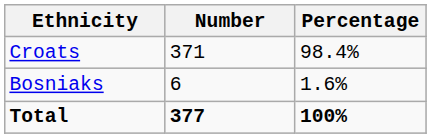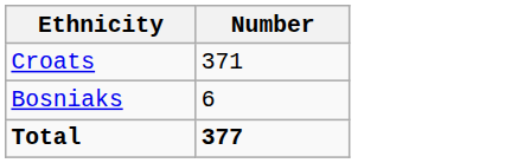 <table class="wikitable">
 <tr>
 <th width="100px">Ethnicity</th>
 <th width="80px">Number</th>
-<th width="80px">Percentage</th>
 </tr>
 <tr>
 <td><a href='#'>Croats</a></td>
 <td>371</td>
-<td>98.4%</td>
 </tr>
 <tr>
 <td><a href='#'>Bosniaks</a></td>
 <td>6</td>
-<td>1.6%</td>
 </tr>
 <tr>
 <td><strong>Total</strong></td>
 <td><strong>377</strong></td>
-<td><strong>100%</strong></td>
 </tr>
 </table>
